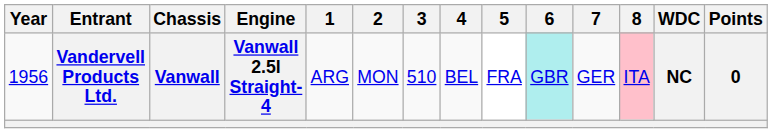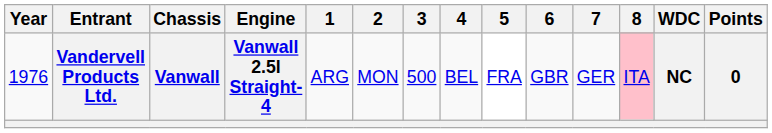 <table class="wikitable" style="text-align:center; font-size:90%">
 <tr>
 <th>Year</th>
 <th>Entrant</th>
 <th>Chassis</th>
 <th>Engine</th>
 <th>1</th>
 <th>2</th>
 <th>3</th>
 <th>4</th>
 <th>5</th>
 <th>6</th>
 <th>7</th>
 <th>8</th>
 <th>WDC</th>
 <th>Points</th>
 </tr>
 <tr>
-<td><a href='#'>1956</a></td>
+<td><a href='#'>1976</a></td>
 <th><a href='#'>Vandervell Products Ltd.</a></th>
 <th><a href='#'>Vanwall</a></th>
 <th><a href='#'>Vanwall</a> 2.5l <a href='#'>Straight-4</a></th>
 <td><a href='#'>ARG</a></td>
 <td><a href='#'>MON</a></td>
-<td><a href='#'>510</a></td>
+<td><a href='#'>500</a></td>
 <td><a href='#'>BEL</a></td>
 <td style="background:white;"><a href='#'>FRA</a><br></td>
-<td style="background: paleturquoise;"><a href='#'>GBR</a></td>
+<td><a href='#'>GBR</a></td>
 <td><a href='#'>GER</a></td>
 <td style="background: pink;"><a href='#'>ITA</a></td>
 <th>NC</th>
 <th>0</th>
 </tr>
 <tr>
 <th colspan="14"></th>
 </tr>
 </table>
